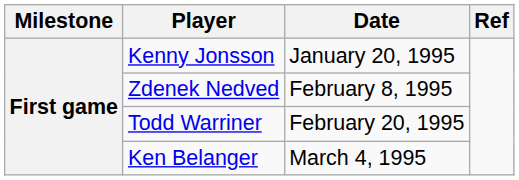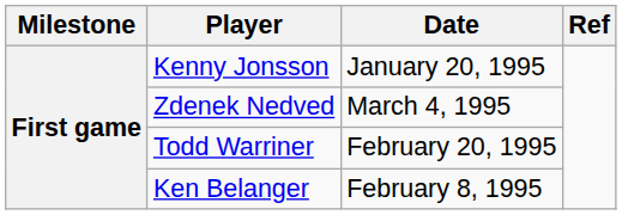 <table class="wikitable">
 <tr>
 <th scope="col">Milestone</th>
 <th scope="col">Player</th>
 <th scope="col">Date</th>
 <th scope="col">Ref</th>
 </tr>
 <tr>
 <th rowspan=4>First game</th>
 <td><a href='#'>Kenny Jonsson</a></td>
 <td>January 20, 1995</td>
 <td rowspan=4></td>
 </tr>
 <tr>
 <td><a href='#'>Zdenek Nedved</a></td>
-<td>February 8, 1995</td>
+<td>March 4, 1995</td>
 </tr>
 <tr>
 <td><a href='#'>Todd Warriner</a></td>
 <td>February 20, 1995</td>
 </tr>
 <tr>
 <td><a href='#'>Ken Belanger</a></td>
-<td>March 4, 1995</td>
+<td>February 8, 1995</td>
 </tr>
 </table>
